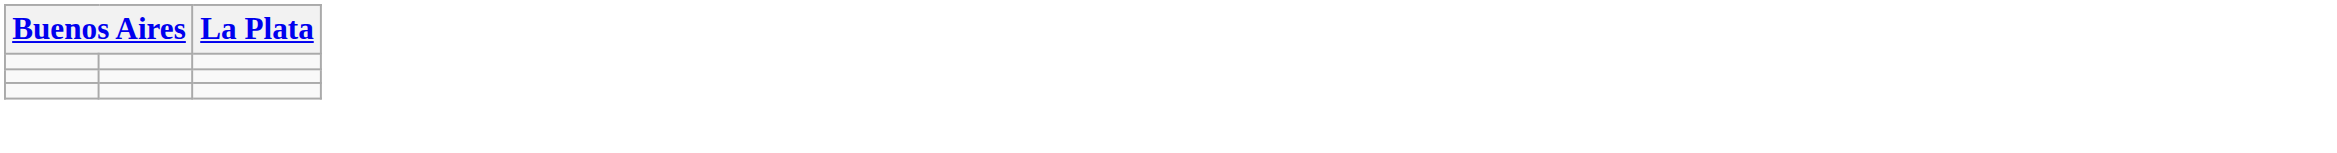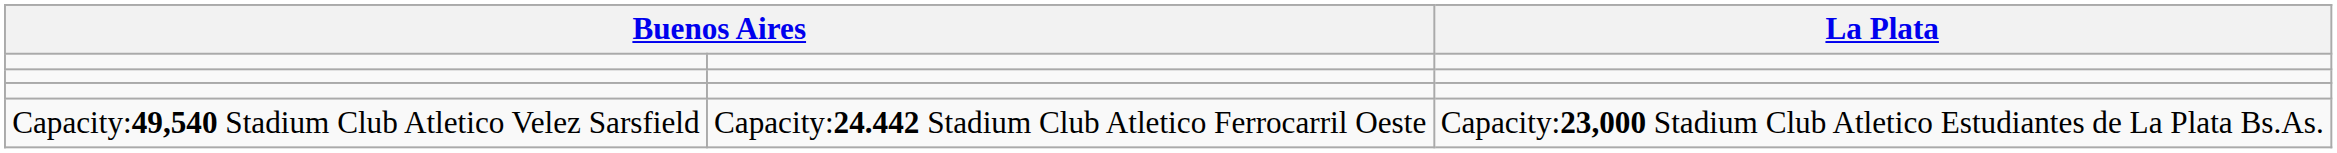 <table class="wikitable">
 <tr>
 <th colspan=2><a href='#'>Buenos Aires</a></th>
 <th><a href='#'>La Plata</a></th>
 </tr>
 <tr>
 <td></td>
 <td></td>
 <td></td>
 </tr>
 <tr>
 <td></td>
 <td></td>
 <td></td>
 </tr>
 <tr>
 <td><small></small></td>
 <td><small></small></td>
 <td><small></small></td>
 </tr>
+<tr>
+<td>Capacity:<strong>49,540</strong> Stadium Club Atletico Velez Sarsfield</td>
+<td>Capacity:<strong>24.442</strong> Stadium Club Atletico Ferrocarril Oeste</td>
+<td>Capacity:<strong>23,000</strong> Stadium Club Atletico Estudiantes de La Plata Bs.As.</td>
+</tr>
 </table>
